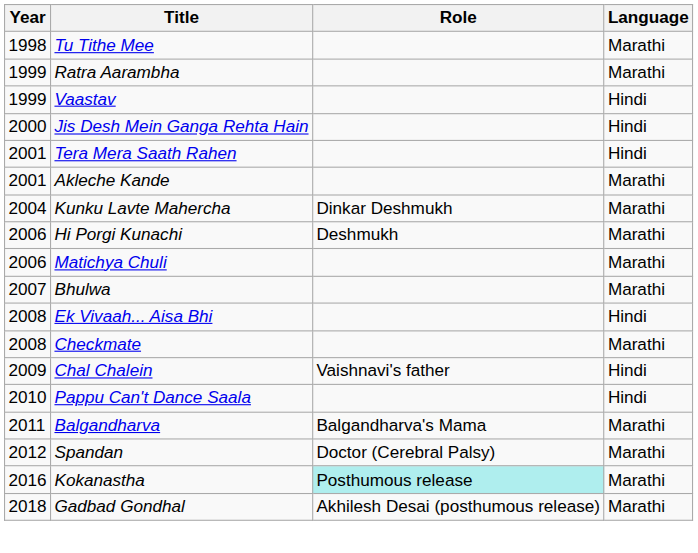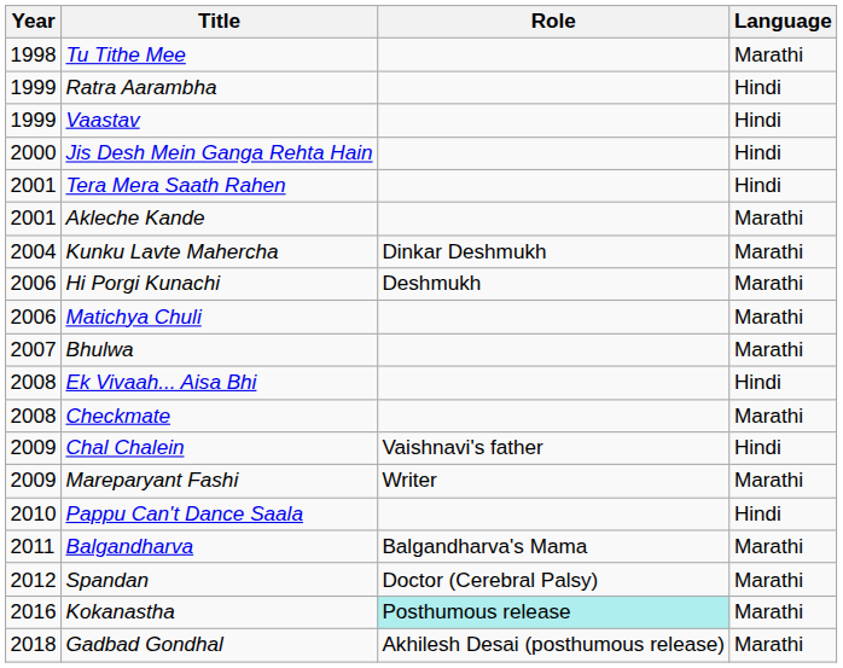 <table class="wikitable sortable">
 <tr>
 <th>Year</th>
 <th>Title</th>
 <th>Role</th>
 <th>Language</th>
 </tr>
 <tr>
 <td>1998</td>
 <td><em><a href='#'>Tu Tithe Mee</a></em></td>
 <td></td>
 <td>Marathi</td>
 </tr>
 <tr>
 <td>1999</td>
 <td><em>Ratra Aarambha</em></td>
 <td></td>
-<td>Marathi</td>
+<td>Hindi</td>
 </tr>
 <tr>
 <td>1999</td>
 <td><em><a href='#'>Vaastav</a></em></td>
 <td></td>
 <td>Hindi</td>
 </tr>
 <tr>
 <td>2000</td>
 <td><em><a href='#'>Jis Desh Mein Ganga Rehta Hain</a></em></td>
 <td></td>
 <td>Hindi</td>
 </tr>
 <tr>
 <td>2001</td>
 <td><em><a href='#'>Tera Mera Saath Rahen</a></em></td>
 <td></td>
 <td>Hindi</td>
 </tr>
 <tr>
 <td>2001</td>
 <td><em>Akleche Kande</em></td>
 <td></td>
 <td>Marathi</td>
 </tr>
 <tr>
 <td>2004</td>
 <td><em>Kunku Lavte Mahercha</em></td>
 <td>Dinkar Deshmukh</td>
 <td>Marathi</td>
 </tr>
 <tr>
 <td>2006</td>
 <td><em>Hi Porgi Kunachi</em></td>
 <td>Deshmukh</td>
 <td>Marathi</td>
 </tr>
 <tr>
 <td>2006</td>
 <td><em><a href='#'>Matichya Chuli</a></em></td>
 <td></td>
 <td>Marathi</td>
 </tr>
 <tr>
 <td>2007</td>
 <td><em>Bhulwa</em></td>
 <td></td>
 <td>Marathi</td>
 </tr>
 <tr>
 <td>2008</td>
 <td><em><a href='#'>Ek Vivaah... Aisa Bhi</a></em></td>
 <td></td>
 <td>Hindi</td>
 </tr>
 <tr>
 <td>2008</td>
 <td><em><a href='#'>Checkmate</a></em></td>
 <td></td>
 <td>Marathi</td>
 </tr>
 <tr>
 <td>2009</td>
 <td><em><a href='#'>Chal Chalein</a></em></td>
 <td>Vaishnavi's father</td>
 <td>Hindi</td>
 </tr>
 <tr>
+<td>2009</td>
+<td><em>Mareparyant Fashi</em></td>
+<td>Writer</td>
+<td>Marathi</td>
+</tr>
+<tr>
 <td>2010</td>
 <td><em><a href='#'>Pappu Can't Dance Saala</a></em></td>
 <td></td>
 <td>Hindi</td>
 </tr>
 <tr>
 <td>2011</td>
 <td><em><a href='#'>Balgandharva</a></em></td>
 <td>Balgandharva's Mama</td>
 <td>Marathi</td>
 </tr>
 <tr>
 <td>2012</td>
 <td><em>Spandan</em></td>
 <td>Doctor (Cerebral Palsy)</td>
 <td>Marathi</td>
 </tr>
 <tr>
 <td>2016</td>
 <td><em>Kokanastha</em></td>
 <td style="background: paleturquoise;">Posthumous release</td>
 <td>Marathi</td>
 </tr>
 <tr>
 <td>2018</td>
 <td><em>Gadbad Gondhal</em></td>
 <td>Akhilesh Desai (posthumous release)</td>
 <td>Marathi</td>
 </tr>
 </table>
